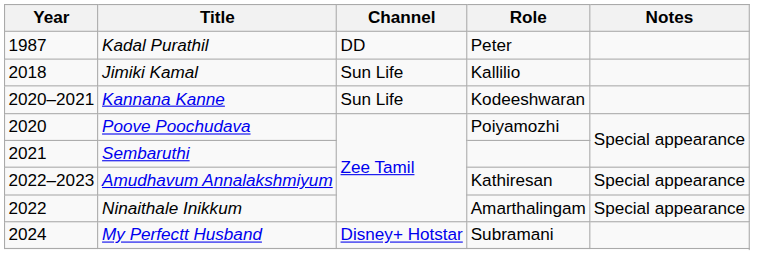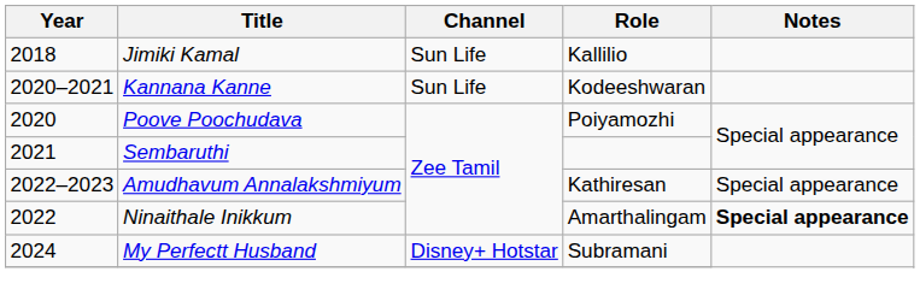 <table class="wikitable sortable">
 <tr>
 <th scope="col">Year</th>
 <th scope="col">Title</th>
 <th scope="col">Channel</th>
 <th scope="col">Role</th>
 <th scope="col" class="unsortable">Notes</th>
-</tr>
-<tr>
-<td>1987</td>
-<td><em>Kadal Purathil</em></td>
-<td>DD</td>
-<td>Peter</td>
-<td></td>
 </tr>
 <tr>
 <td>2018</td>
 <td><em>Jimiki Kamal</em></td>
 <td>Sun Life</td>
 <td>Kallilio</td>
 <td></td>
 </tr>
 <tr>
 <td>2020–2021</td>
 <td><em><a href='#'>Kannana Kanne</a></em></td>
 <td>Sun Life</td>
 <td>Kodeeshwaran</td>
 <td></td>
 </tr>
 <tr>
 <td>2020</td>
 <td><em><a href='#'>Poove Poochudava</a></em></td>
 <td rowspan= "4"><a href='#'>Zee Tamil</a></td>
 <td>Poiyamozhi</td>
 <td rowspan= "2">Special appearance</td>
 </tr>
 <tr>
 <td>2021</td>
 <td><em><a href='#'>Sembaruthi</a></em></td>
 <td></td>
 </tr>
 <tr>
 <td>2022–2023</td>
 <td><em><a href='#'>Amudhavum Annalakshmiyum</a></em></td>
 <td>Kathiresan</td>
 <td>Special appearance</td>
 </tr>
 <tr>
 <td>2022</td>
 <td><em>Ninaithale Inikkum</em></td>
 <td>Amarthalingam</td>
-<td>Special appearance</td>
+<td><strong>Special appearance</strong></td>
 </tr>
 <tr>
 <td>2024</td>
 <td><em><a href='#'>My Perfectt Husband</a></em></td>
 <td><a href='#'>Disney+ Hotstar</a></td>
 <td>Subramani</td>
 </tr>
 <tr>
 </tr>
 </table>
